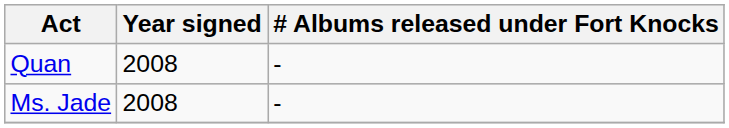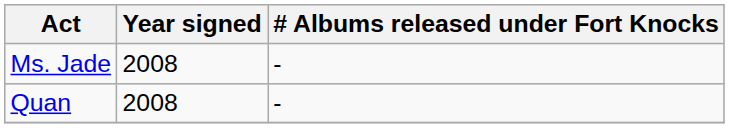 <table class="wikitable">
 <tr>
 <th>Act</th>
 <th>Year signed</th>
 <th># Albums released under Fort Knocks</th>
 </tr>
 <tr>
-<td><a href='#'>Quan</a></td>
+<td><a href='#'>Ms. Jade</a></td>
 <td>2008</td>
 <td>-</td>
 </tr>
 <tr>
-<td><a href='#'>Ms. Jade</a></td>
+<td><a href='#'>Quan</a></td>
 <td>2008</td>
 <td>-</td>
 </tr>
 <tr>
 </tr>
 </table>
